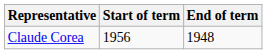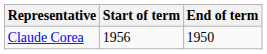 <table class="wikitable">
 <tr>
 <th>Representative</th>
 <th>Start of term</th>
 <th>End of term</th>
 </tr>
 <tr>
 <td><a href='#'>Claude Corea</a></td>
 <td>1956</td>
-<td>1948</td>
+<td>1950</td>
 </tr>
 </table>
